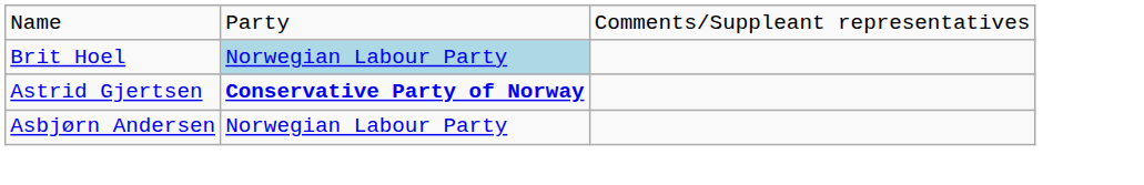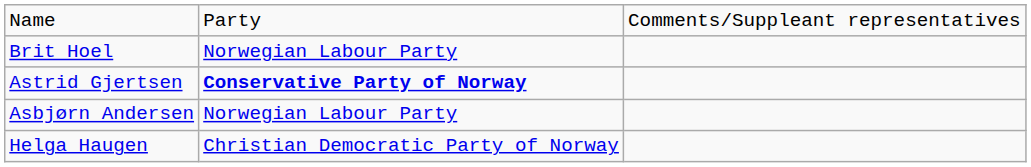 <table class="wikitable">
 <tr>
 <td>Name</td>
 <td>Party</td>
 <td>Comments/Suppleant representatives</td>
 </tr>
 <tr>
 <td><a href='#'>Brit Hoel</a></td>
-<td style="background: lightblue;"><a href='#'>Norwegian Labour Party</a></td>
+<td><a href='#'>Norwegian Labour Party</a></td>
 <td></td>
 </tr>
 <tr>
 <td><a href='#'>Astrid Gjertsen</a></td>
 <td><strong><a href='#'>Conservative Party of Norway</a></strong></td>
 <td></td>
 </tr>
 <tr>
 <td><a href='#'>Asbjørn Andersen</a></td>
 <td><a href='#'>Norwegian Labour Party</a></td>
 <td></td>
 </tr>
+<tr>
+<td><a href='#'>Helga Haugen</a></td>
+<td><a href='#'>Christian Democratic Party of Norway</a></td>
+<td></td>
+</tr>
 </table>
